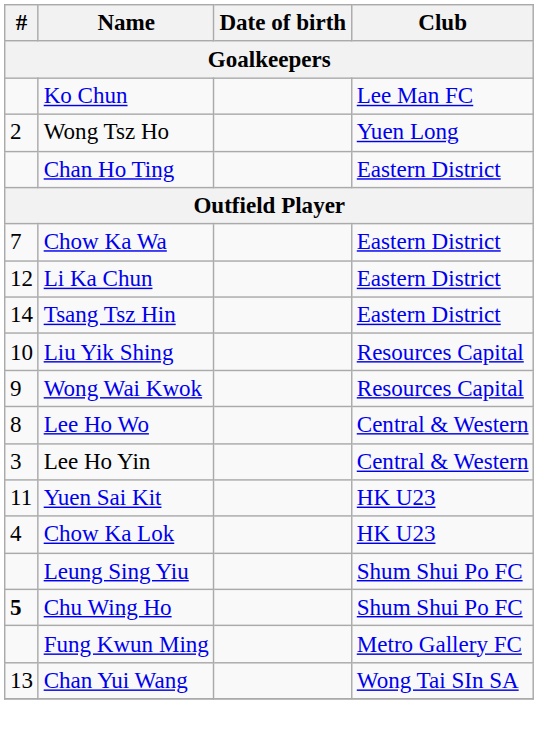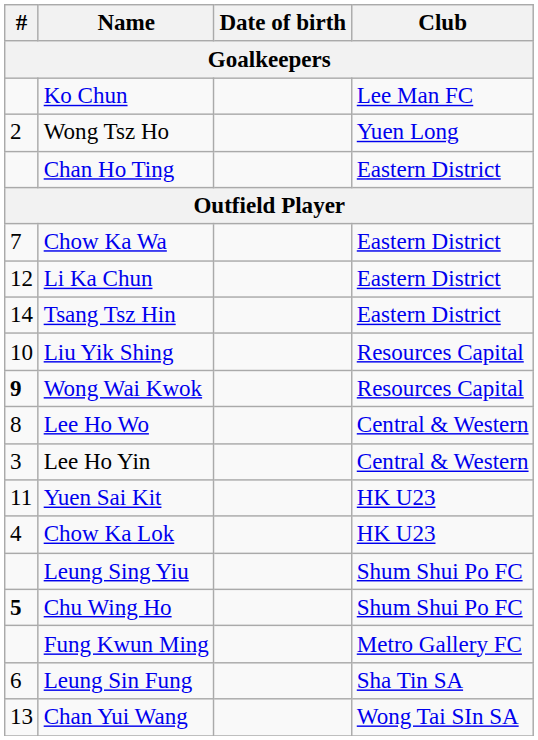 <table class="wikitable">
 <tr>
 <th>#</th>
 <th>Name</th>
 <th>Date of birth</th>
 <th>Club</th>
 </tr>
 <tr>
 <th colspan=4>Goalkeepers</th>
 </tr>
 <tr>
 <td></td>
 <td><a href='#'>Ko Chun</a></td>
 <td></td>
 <td><a href='#'>Lee Man FC</a></td>
 </tr>
 <tr>
 <td>2</td>
 <td>Wong Tsz Ho</td>
 <td></td>
 <td><a href='#'>Yuen Long</a></td>
 </tr>
 <tr>
 <td></td>
 <td><a href='#'>Chan Ho Ting</a></td>
 <td></td>
 <td><a href='#'>Eastern District</a></td>
 </tr>
 <tr>
 <th colspan=4>Outfield Player</th>
 </tr>
 <tr>
 <td>7</td>
 <td><a href='#'>Chow Ka Wa</a></td>
 <td></td>
 <td><a href='#'>Eastern District</a></td>
 </tr>
 <tr>
 <td>12</td>
 <td><a href='#'>Li Ka Chun</a></td>
 <td></td>
 <td><a href='#'>Eastern District</a></td>
 </tr>
 <tr>
 <td>14</td>
 <td><a href='#'>Tsang Tsz Hin</a></td>
 <td></td>
 <td><a href='#'>Eastern District</a></td>
 </tr>
 <tr>
 <td>10</td>
 <td><a href='#'>Liu Yik Shing</a></td>
 <td></td>
 <td><a href='#'>Resources Capital</a></td>
 </tr>
 <tr>
-<td>9</td>
+<td><strong>9</strong></td>
 <td><a href='#'>Wong Wai Kwok</a></td>
 <td></td>
 <td><a href='#'>Resources Capital</a></td>
 </tr>
 <tr>
 <td>8</td>
 <td><a href='#'>Lee Ho Wo</a></td>
 <td></td>
 <td><a href='#'>Central & Western</a></td>
 </tr>
 <tr>
 <td>3</td>
 <td>Lee Ho Yin</td>
 <td></td>
 <td><a href='#'>Central & Western</a></td>
 </tr>
 <tr>
 <td>11</td>
 <td><a href='#'>Yuen Sai Kit</a></td>
 <td></td>
 <td><a href='#'>HK U23</a></td>
 </tr>
 <tr>
 <td>4</td>
 <td><a href='#'>Chow Ka Lok</a></td>
 <td></td>
 <td><a href='#'>HK U23</a></td>
 </tr>
 <tr>
 <td></td>
 <td><a href='#'>Leung Sing Yiu</a></td>
 <td></td>
 <td><a href='#'>Shum Shui Po FC</a></td>
 </tr>
 <tr>
 <td><strong>5</strong></td>
 <td><a href='#'>Chu Wing Ho</a></td>
 <td></td>
 <td><a href='#'>Shum Shui Po FC</a></td>
 </tr>
 <tr>
 <td></td>
 <td><a href='#'>Fung Kwun Ming</a></td>
 <td></td>
 <td><a href='#'>Metro Gallery FC</a></td>
 </tr>
 <tr>
+<td>6</td>
+<td><a href='#'>Leung Sin Fung</a></td>
+<td></td>
+<td><a href='#'>Sha Tin SA</a></td>
+</tr>
+<tr>
 <td>13</td>
 <td><a href='#'>Chan Yui Wang</a></td>
 <td></td>
 <td><a href='#'>Wong Tai SIn SA</a></td>
 </tr>
 <tr>
 </tr>
 </table>
